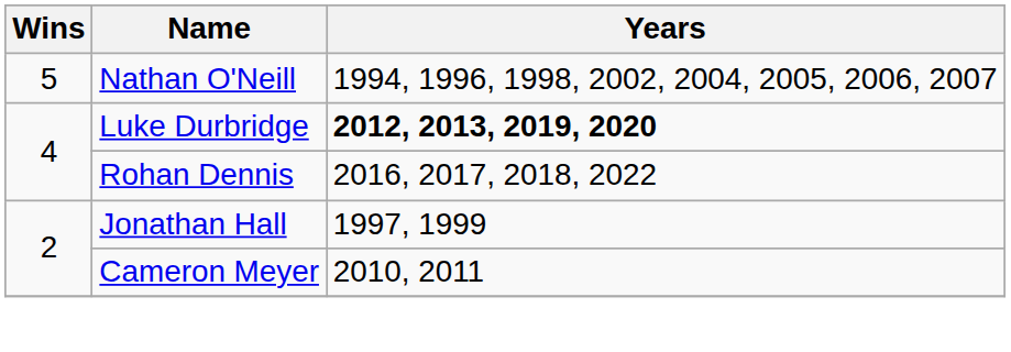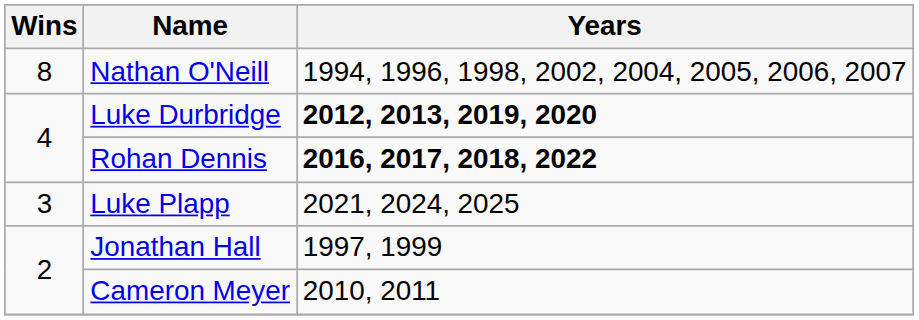 <table class="wikitable">
 <tr>
 <th>Wins</th>
 <th>Name</th>
 <th>Years</th>
 </tr>
 <tr>
-<td align=center>5</td>
+<td align=center>8</td>
 <td><a href='#'>Nathan O'Neill</a></td>
 <td>1994, 1996, 1998, 2002, 2004, 2005, 2006, 2007</td>
 </tr>
 <tr>
 <td align=center rowspan=2>4</td>
 <td><a href='#'>Luke Durbridge</a></td>
 <td><strong>2012, 2013, 2019, 2020</strong></td>
 </tr>
 <tr>
 <td><a href='#'>Rohan Dennis</a></td>
-<td>2016, 2017, 2018, 2022</td>
+<td><strong>2016, 2017, 2018, 2022</strong></td>
+</tr>
+<tr>
+<td align=center>3</td>
+<td><a href='#'>Luke Plapp</a></td>
+<td>2021, 2024, 2025</td>
 </tr>
 <tr>
 <td align=center rowspan=2>2</td>
 <td><a href='#'>Jonathan Hall</a></td>
 <td>1997, 1999</td>
 </tr>
 <tr>
 <td><a href='#'>Cameron Meyer</a></td>
 <td>2010, 2011</td>
 </tr>
 <tr>
 </tr>
 </table>
